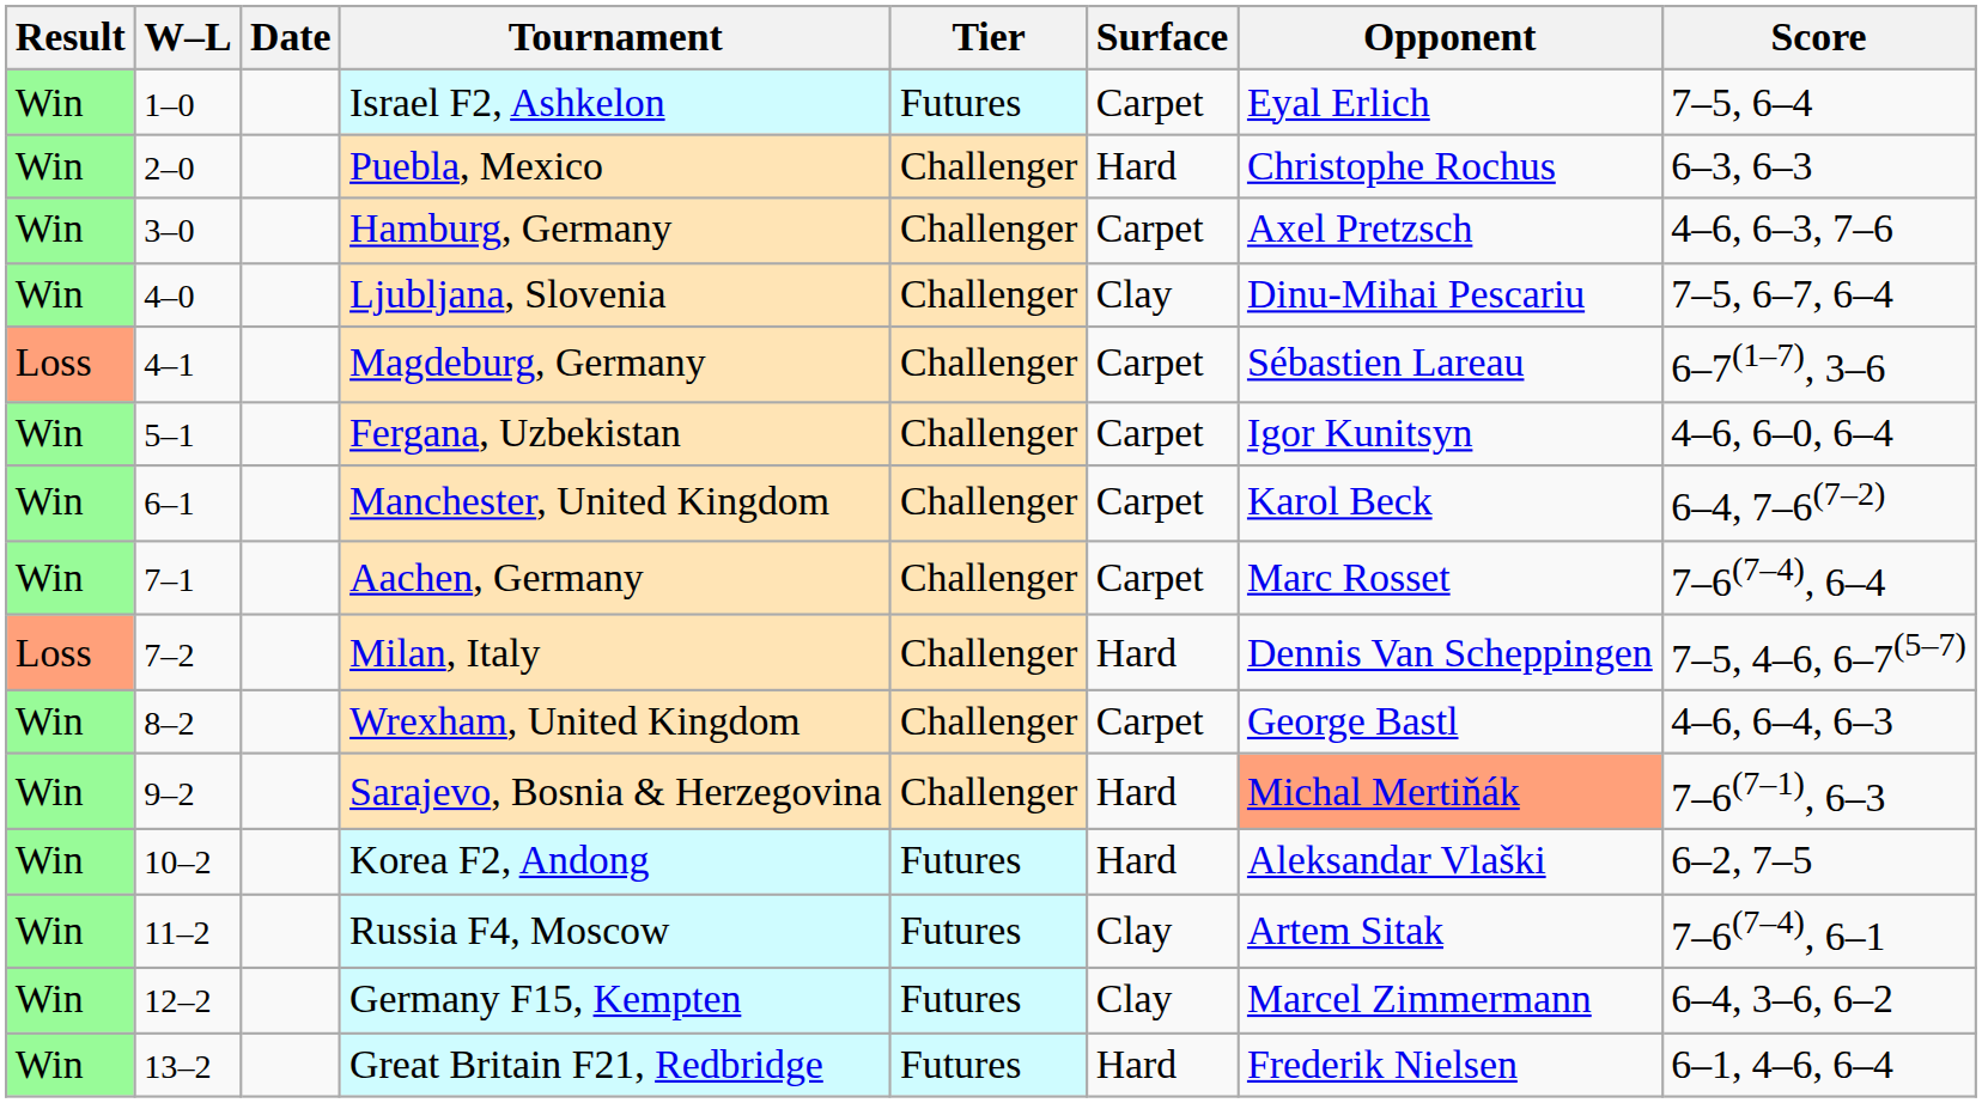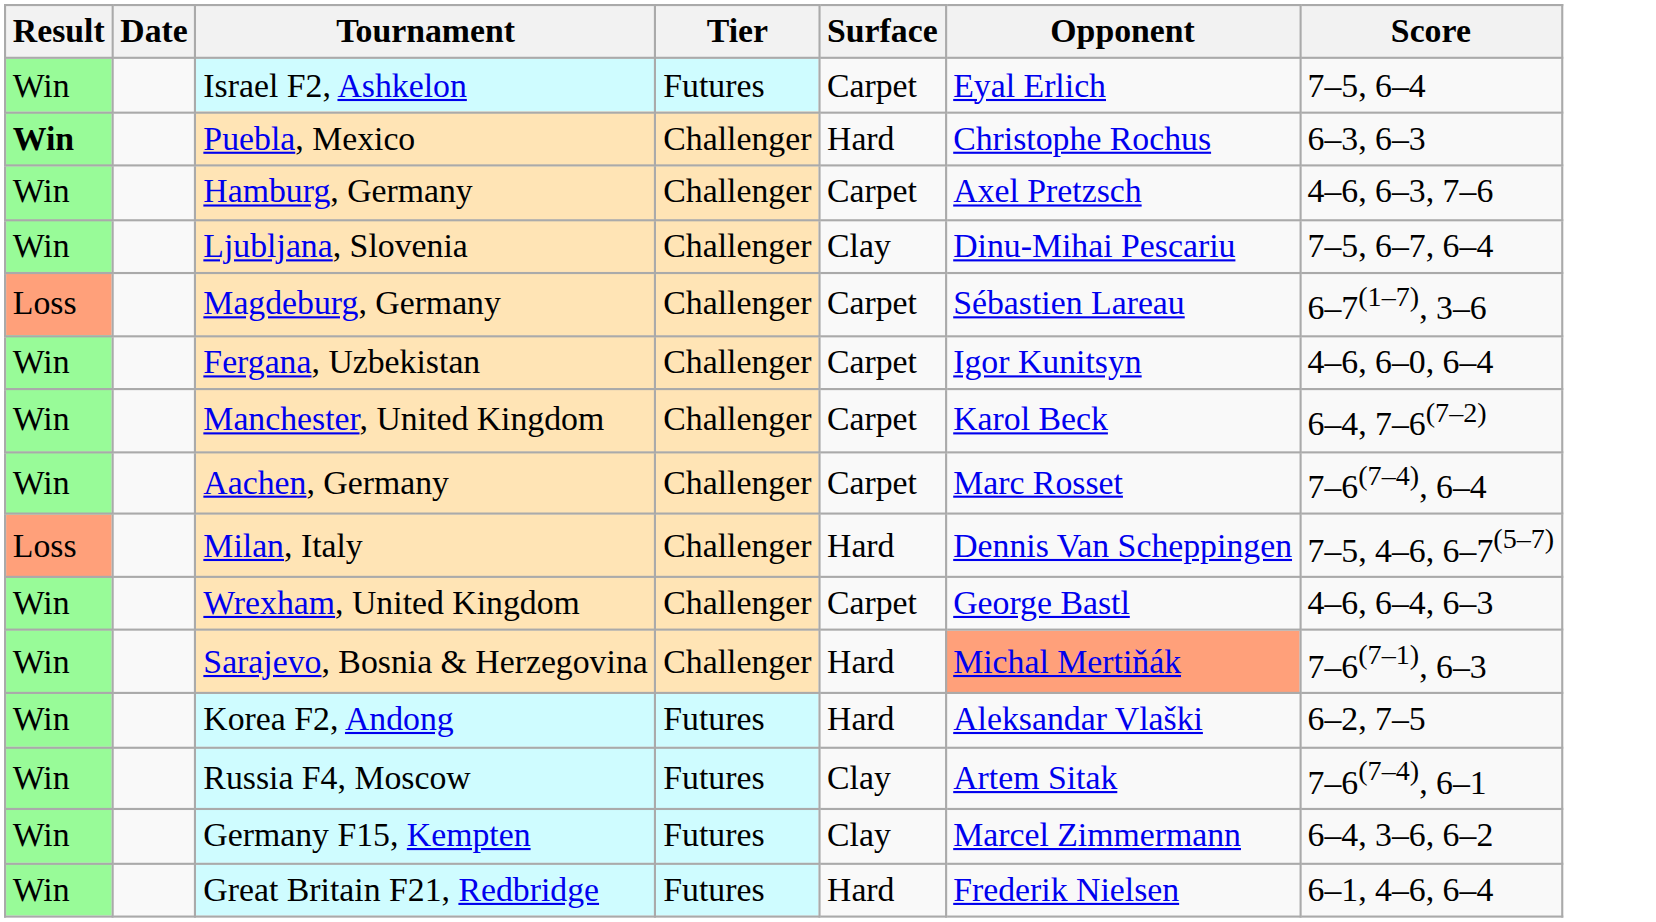 <table class="sortable wikitable">
 <tr>
 <th>Result</th>
-<th class="unsortable">W–L</th>
 <th>Date</th>
 <th>Tournament</th>
 <th>Tier</th>
 <th>Surface</th>
 <th>Opponent</th>
 <th class="unsortable">Score</th>
 </tr>
 <tr>
 <td bgcolor=98FB98>Win</td>
-<td><small>1–0</small></td>
 <td></td>
 <td style="background:#cffcff;">Israel F2, <a href='#'>Ashkelon</a></td>
 <td style="background:#cffcff;">Futures</td>
 <td>Carpet</td>
 <td> <a href='#'>Eyal Erlich</a></td>
 <td>7–5, 6–4</td>
 </tr>
 <tr>
-<td bgcolor=98FB98>Win</td>
-<td><small>2–0</small></td>
+<td bgcolor=98FB98><strong>Win</strong></td>
 <td></td>
 <td style="background:moccasin;"><a href='#'>Puebla</a>, Mexico</td>
 <td style="background:moccasin;">Challenger</td>
 <td>Hard</td>
 <td> <a href='#'>Christophe Rochus</a></td>
 <td>6–3, 6–3</td>
 </tr>
 <tr>
 <td bgcolor=98FB98>Win</td>
-<td><small>3–0</small></td>
 <td></td>
 <td style="background:moccasin;"><a href='#'>Hamburg</a>, Germany</td>
 <td style="background:moccasin;">Challenger</td>
 <td>Carpet</td>
 <td> <a href='#'>Axel Pretzsch</a></td>
 <td>4–6, 6–3, 7–6</td>
 </tr>
 <tr>
 <td bgcolor=98FB98>Win</td>
-<td><small>4–0</small></td>
 <td></td>
 <td style="background:moccasin;"><a href='#'>Ljubljana</a>, Slovenia</td>
 <td style="background:moccasin;">Challenger</td>
 <td>Clay</td>
 <td> <a href='#'>Dinu-Mihai Pescariu</a></td>
 <td>7–5, 6–7, 6–4</td>
 </tr>
 <tr>
 <td bgcolor="FFA07A">Loss</td>
-<td><small>4–1</small></td>
 <td></td>
 <td style="background:moccasin;"><a href='#'>Magdeburg</a>, Germany</td>
 <td style="background:moccasin;">Challenger</td>
 <td>Carpet</td>
 <td> <a href='#'>Sébastien Lareau</a></td>
 <td>6–7<sup>(1–7)</sup>, 3–6</td>
 </tr>
 <tr>
 <td bgcolor=98FB98>Win</td>
-<td><small>5–1</small></td>
 <td></td>
 <td style="background:moccasin;"><a href='#'>Fergana</a>, Uzbekistan</td>
 <td style="background:moccasin;">Challenger</td>
 <td>Carpet</td>
 <td> <a href='#'>Igor Kunitsyn</a></td>
 <td>4–6, 6–0, 6–4</td>
 </tr>
 <tr>
 <td bgcolor=98FB98>Win</td>
-<td><small>6–1</small></td>
 <td></td>
 <td style="background:moccasin;"><a href='#'>Manchester</a>, United Kingdom</td>
 <td style="background:moccasin;">Challenger</td>
 <td>Carpet</td>
 <td> <a href='#'>Karol Beck</a></td>
 <td>6–4, 7–6<sup>(7–2)</sup></td>
 </tr>
 <tr>
 <td bgcolor=98FB98>Win</td>
-<td><small>7–1</small></td>
 <td></td>
 <td style="background:moccasin;"><a href='#'>Aachen</a>, Germany</td>
 <td style="background:moccasin;">Challenger</td>
 <td>Carpet</td>
 <td> <a href='#'>Marc Rosset</a></td>
 <td>7–6<sup>(7–4)</sup>, 6–4</td>
 </tr>
 <tr>
 <td bgcolor="FFA07A">Loss</td>
-<td><small>7–2</small></td>
 <td></td>
 <td style="background:moccasin;"><a href='#'>Milan</a>, Italy</td>
 <td style="background:moccasin;">Challenger</td>
 <td>Hard</td>
 <td> <a href='#'>Dennis Van Scheppingen</a></td>
 <td>7–5, 4–6, 6–7<sup>(5–7)</sup></td>
 </tr>
 <tr>
 <td bgcolor=98FB98>Win</td>
-<td><small>8–2</small></td>
 <td></td>
 <td style="background:moccasin;"><a href='#'>Wrexham</a>, United Kingdom</td>
 <td style="background:moccasin;">Challenger</td>
 <td>Carpet</td>
 <td> <a href='#'>George Bastl</a></td>
 <td>4–6, 6–4, 6–3</td>
 </tr>
 <tr>
 <td bgcolor=98FB98>Win</td>
-<td><small>9–2</small></td>
 <td></td>
 <td style="background:moccasin;"><a href='#'>Sarajevo</a>, Bosnia & Herzegovina</td>
 <td style="background:moccasin;">Challenger</td>
 <td>Hard</td>
 <td style="background: lightsalmon;"> <a href='#'>Michal Mertiňák</a></td>
 <td>7–6<sup>(7–1)</sup>, 6–3</td>
 </tr>
 <tr>
 <td bgcolor=98FB98>Win</td>
-<td><small>10–2</small></td>
 <td></td>
 <td style="background:#cffcff;">Korea F2, <a href='#'>Andong</a></td>
 <td style="background:#cffcff;">Futures</td>
 <td>Hard</td>
 <td> <a href='#'>Aleksandar Vlaški</a></td>
 <td>6–2, 7–5</td>
 </tr>
 <tr>
 <td bgcolor=98FB98>Win</td>
-<td><small>11–2</small></td>
 <td></td>
 <td style="background:#cffcff;">Russia F4, Moscow</td>
 <td style="background:#cffcff;">Futures</td>
 <td>Clay</td>
 <td> <a href='#'>Artem Sitak</a></td>
 <td>7–6<sup>(7–4)</sup>, 6–1</td>
 </tr>
 <tr>
 <td bgcolor=98FB98>Win</td>
-<td><small>12–2</small></td>
 <td></td>
 <td style="background:#cffcff;">Germany F15, <a href='#'>Kempten</a></td>
 <td style="background:#cffcff;">Futures</td>
 <td>Clay</td>
 <td> <a href='#'>Marcel Zimmermann</a></td>
 <td>6–4, 3–6, 6–2</td>
 </tr>
 <tr>
 <td bgcolor=98FB98>Win</td>
-<td><small>13–2</small></td>
 <td></td>
 <td style="background:#cffcff;">Great Britain F21, <a href='#'>Redbridge</a></td>
 <td style="background:#cffcff;">Futures</td>
 <td>Hard</td>
 <td> <a href='#'>Frederik Nielsen</a></td>
 <td>6–1, 4–6, 6–4</td>
 </tr>
 </table>
